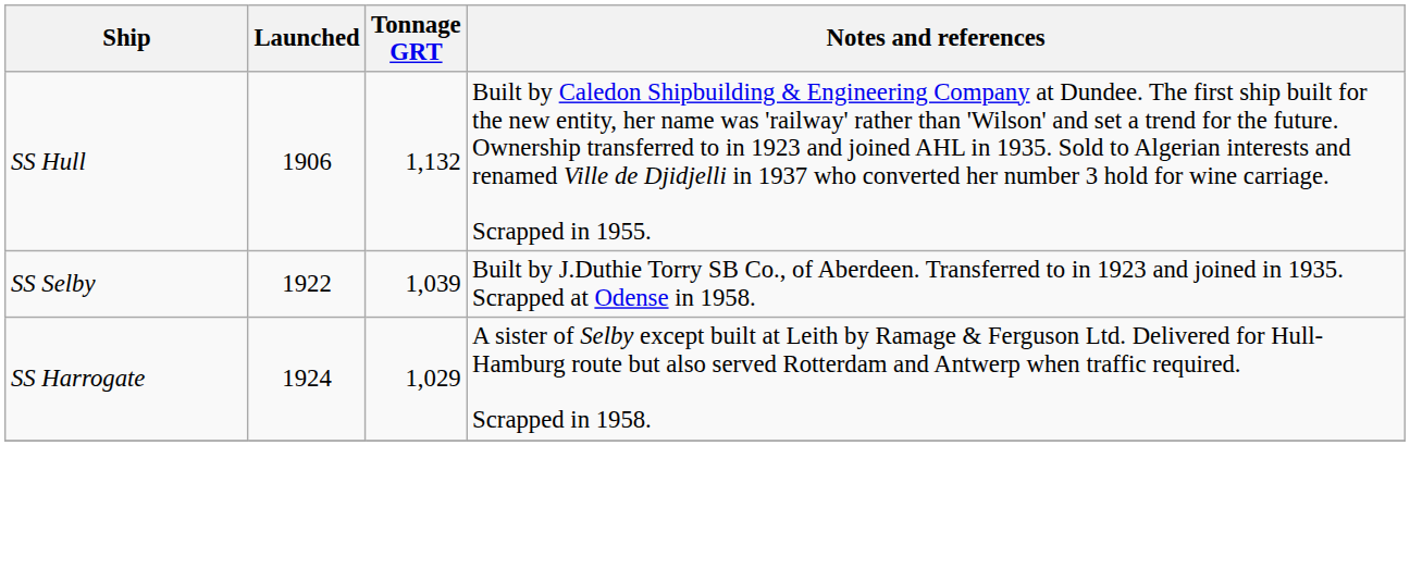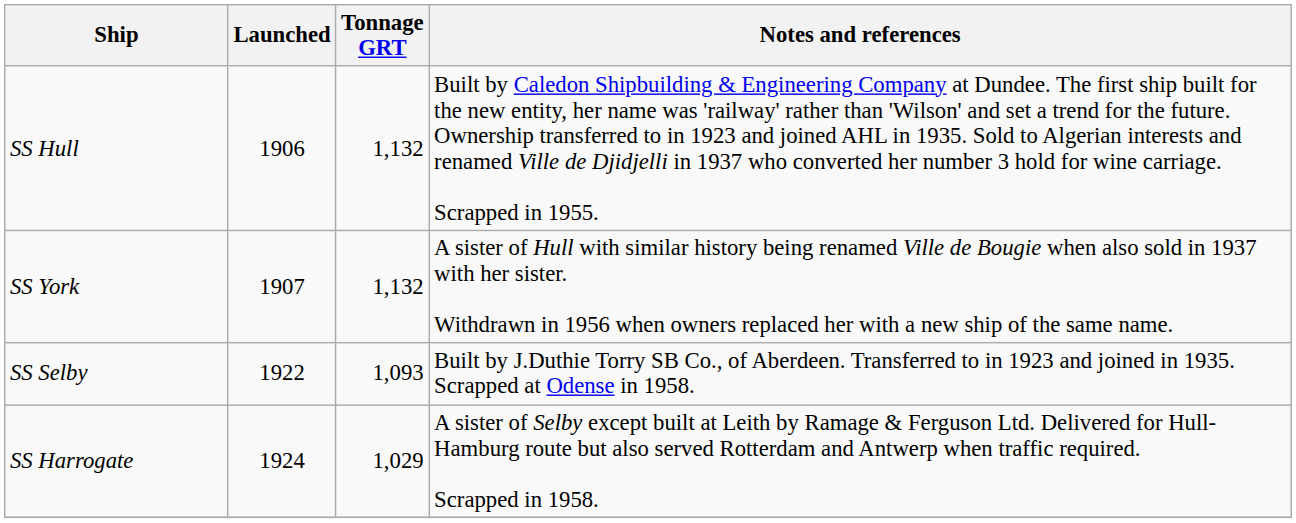 <table class="wikitable sortable">
 <tr>
 <th scope="col" width="150px">Ship</th>
 <th scope="col" width="25px">Launched</th>
 <th scope="col" width="25px">Tonnage <a href='#'>GRT</a></th>
 <th scope="col" width="600px">Notes and references</th>
 </tr>
 <tr>
 <td><em>SS Hull</em></td>
 <td align="center">1906</td>
 <td align="right">1,132</td>
 <td>Built by <a href='#'>Caledon Shipbuilding & Engineering Company</a> at Dundee. The first ship built for the new entity, her name was 'railway' rather than 'Wilson' and set a trend for the future. Ownership transferred to  in 1923 and joined AHL in 1935. Sold to Algerian interests and renamed <em>Ville de Djidjelli</em> in 1937 who converted her number 3 hold for wine carriage.<br><br>Scrapped in 1955.</td>
 </tr>
 <tr>
+<td><em>SS York</em></td>
+<td align="center">1907</td>
+<td align="right">1,132</td>
+<td>A sister of <em>Hull</em> with similar history being renamed <em>Ville de Bougie</em> when also sold in 1937 with her sister.<br><br>Withdrawn in 1956 when owners replaced her with a new ship of the same name.</td>
+</tr>
+<tr>
 <td><em>SS Selby</em></td>
 <td align="center">1922</td>
-<td align="right">1,039</td>
+<td align="right">1,093</td>
 <td>Built by J.Duthie Torry SB Co., of Aberdeen. Transferred to  in 1923 and joined in 1935. Scrapped at <a href='#'>Odense</a> in 1958.</td>
 </tr>
 <tr>
 <td><em>SS Harrogate</em></td>
 <td align="center">1924</td>
 <td align="right">1,029</td>
 <td>A sister of <em>Selby</em> except built at Leith by Ramage & Ferguson Ltd. Delivered for Hull-Hamburg route but also served Rotterdam and Antwerp when traffic required.<br><br>Scrapped in 1958.</td>
 </tr>
 <tr>
 </tr>
 </table>
